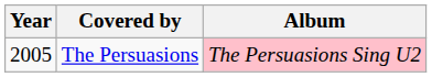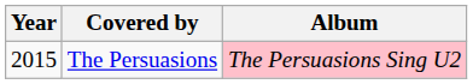 <table class="wikitable">
 <tr>
 <th>Year</th>
 <th>Covered by</th>
 <th>Album</th>
 </tr>
 <tr>
-<td>2005</td>
+<td>2015</td>
 <td><a href='#'>The Persuasions</a></td>
 <td style="background: pink;"><em>The Persuasions Sing U2</em></td>
 </tr>
 </table>
